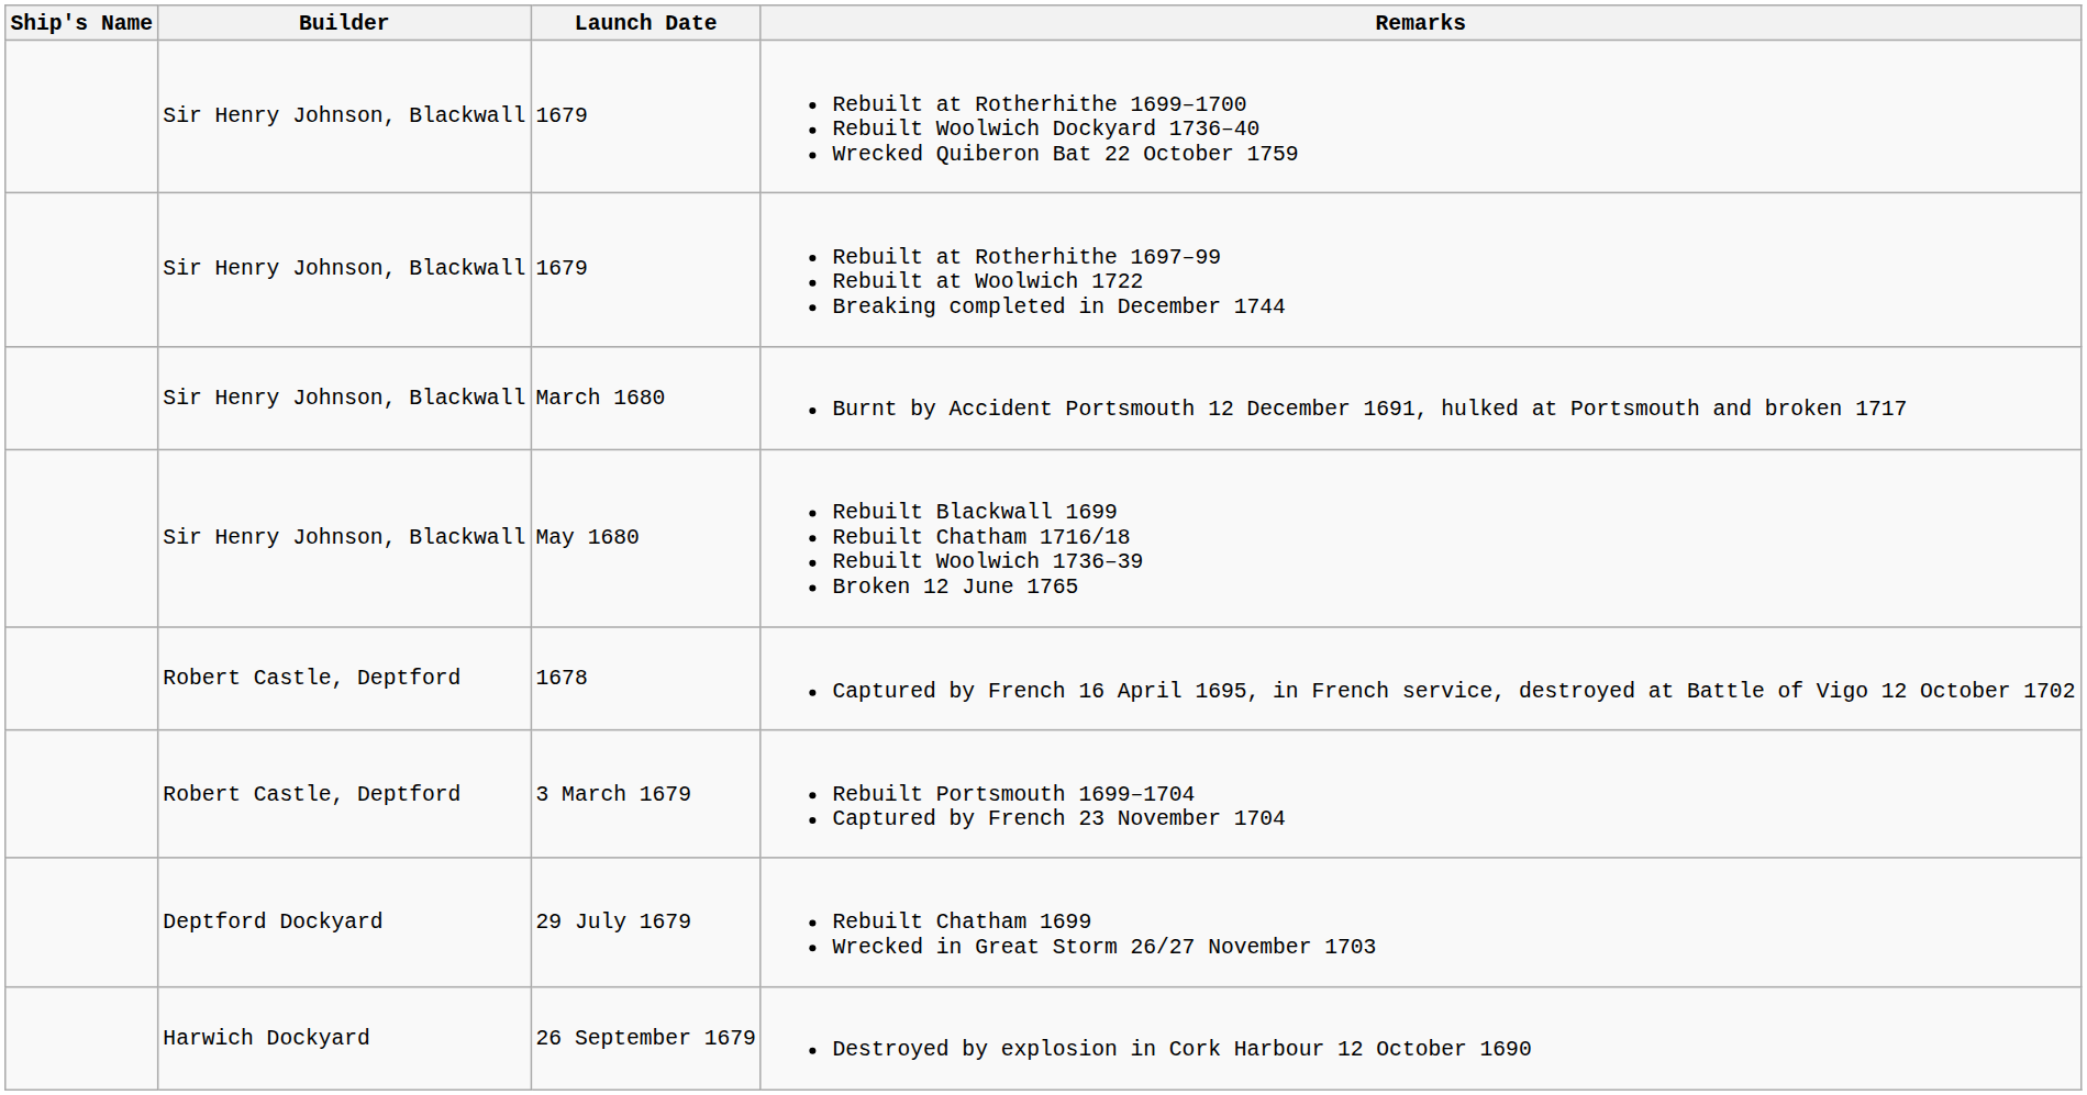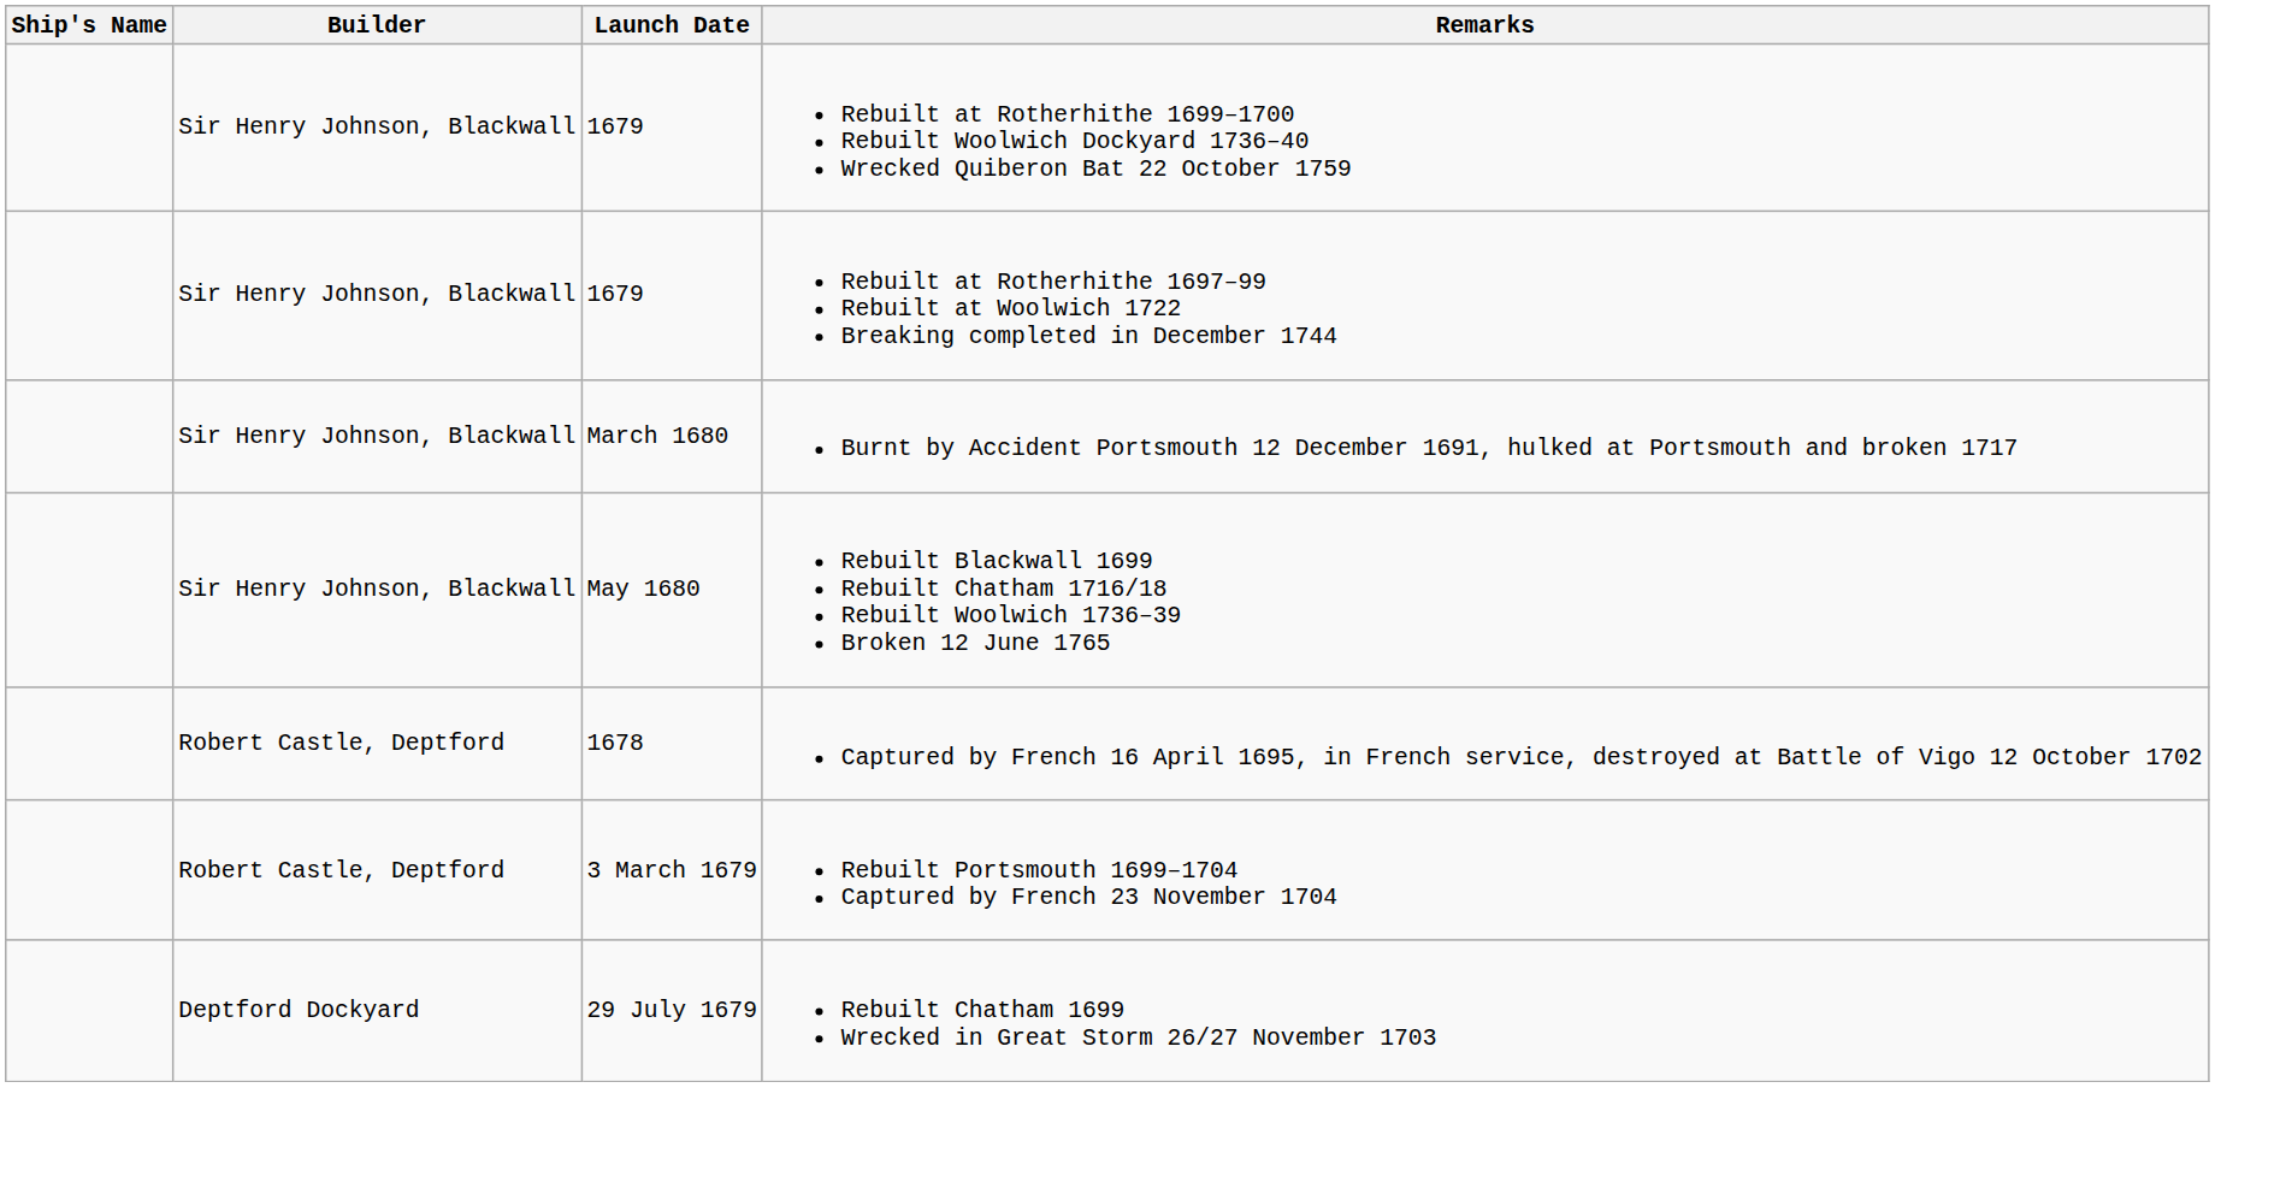 <table class="wikitable">
 <tr>
 <th>Ship's Name</th>
 <th>Builder</th>
 <th>Launch Date</th>
 <th>Remarks</th>
 </tr>
 <tr>
 <td></td>
 <td>Sir Henry Johnson, Blackwall</td>
 <td>1679</td>
 <td><br><ul><li>Rebuilt at Rotherhithe 1699–1700</li><li>Rebuilt Woolwich Dockyard 1736–40</li><li>Wrecked Quiberon Bat 22 October 1759</li></ul></td>
 </tr>
 <tr>
 <td></td>
 <td>Sir Henry Johnson, Blackwall</td>
 <td>1679</td>
 <td><br><ul><li>Rebuilt at Rotherhithe 1697–99</li><li>Rebuilt at Woolwich 1722</li><li>Breaking completed in December 1744</li></ul></td>
 </tr>
 <tr>
 <td></td>
 <td>Sir Henry Johnson, Blackwall</td>
 <td>March 1680</td>
 <td><br><ul><li>Burnt by Accident Portsmouth 12 December 1691, hulked at Portsmouth and broken 1717</li></ul></td>
 </tr>
 <tr>
 <td></td>
 <td>Sir Henry Johnson, Blackwall</td>
 <td>May 1680</td>
 <td><br><ul><li>Rebuilt Blackwall 1699</li><li>Rebuilt Chatham 1716/18</li><li>Rebuilt Woolwich 1736–39</li><li>Broken 12 June 1765</li></ul></td>
 </tr>
 <tr>
 <td></td>
 <td>Robert Castle, Deptford</td>
 <td>1678</td>
 <td><br><ul><li>Captured by French 16 April 1695, in French service, destroyed at Battle of Vigo 12 October 1702</li></ul></td>
 </tr>
 <tr>
 <td></td>
 <td>Robert Castle, Deptford</td>
 <td>3 March 1679</td>
 <td><br><ul><li>Rebuilt Portsmouth 1699–1704</li><li>Captured by French 23 November 1704</li></ul></td>
 </tr>
 <tr>
 <td></td>
 <td>Deptford Dockyard</td>
 <td>29 July 1679</td>
 <td><br><ul><li>Rebuilt Chatham 1699</li><li>Wrecked in Great Storm 26/27 November 1703</li></ul></td>
 </tr>
-<tr>
-<td></td>
-<td>Harwich Dockyard</td>
-<td>26 September 1679</td>
-<td><br><ul><li>Destroyed by explosion in Cork Harbour 12 October 1690</li></ul></td>
-</tr>
 </table>
